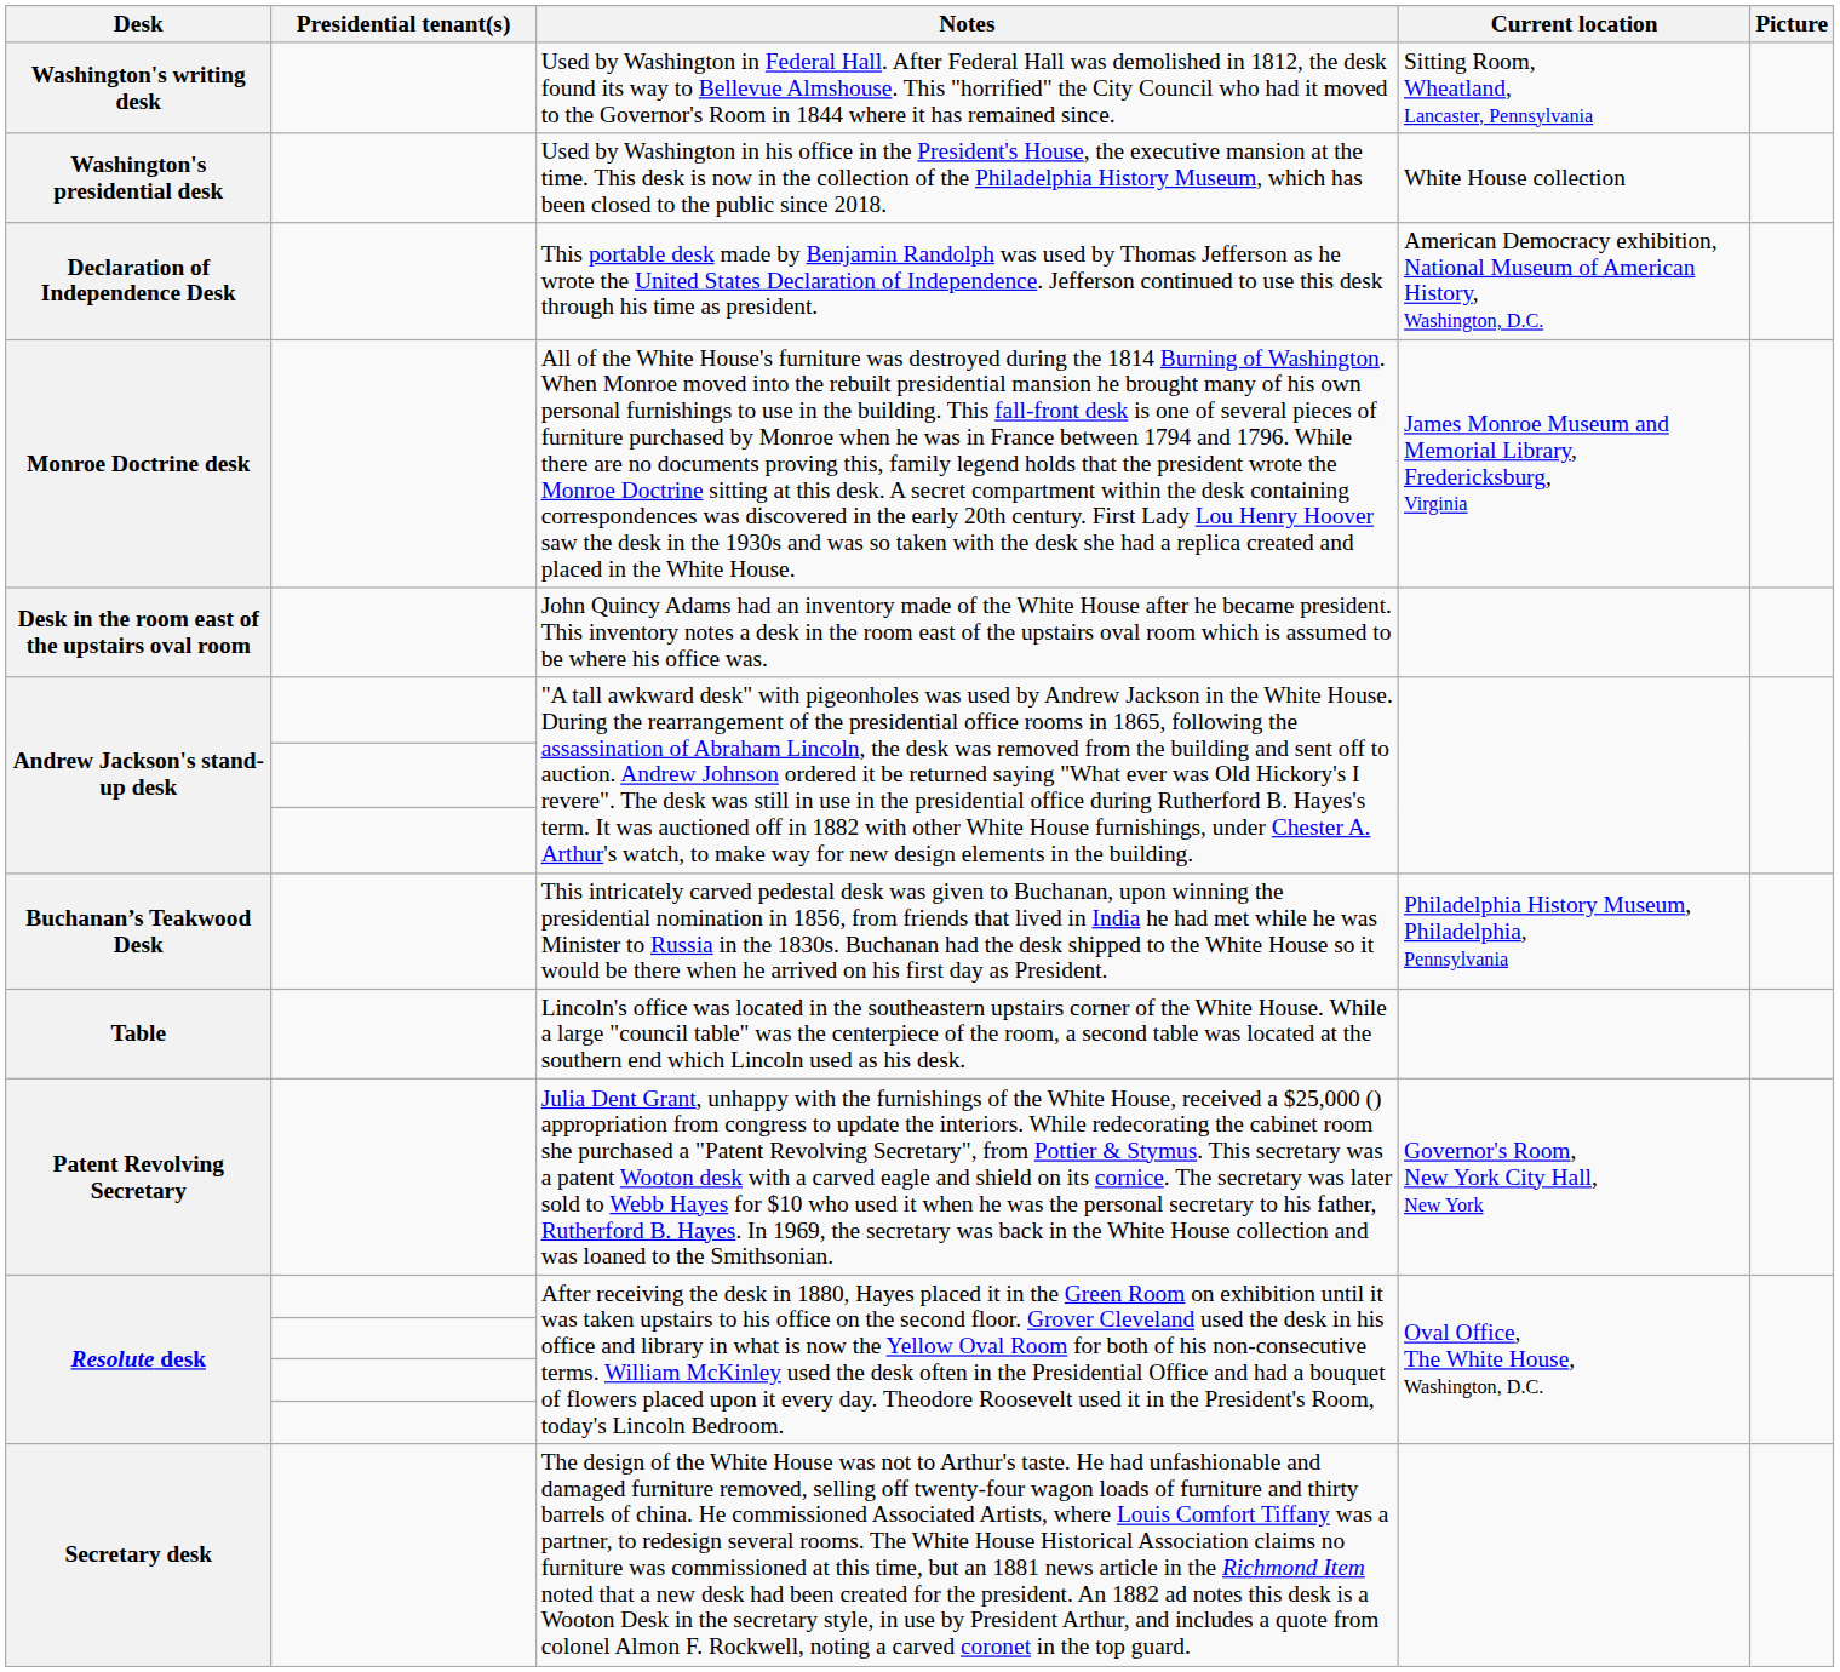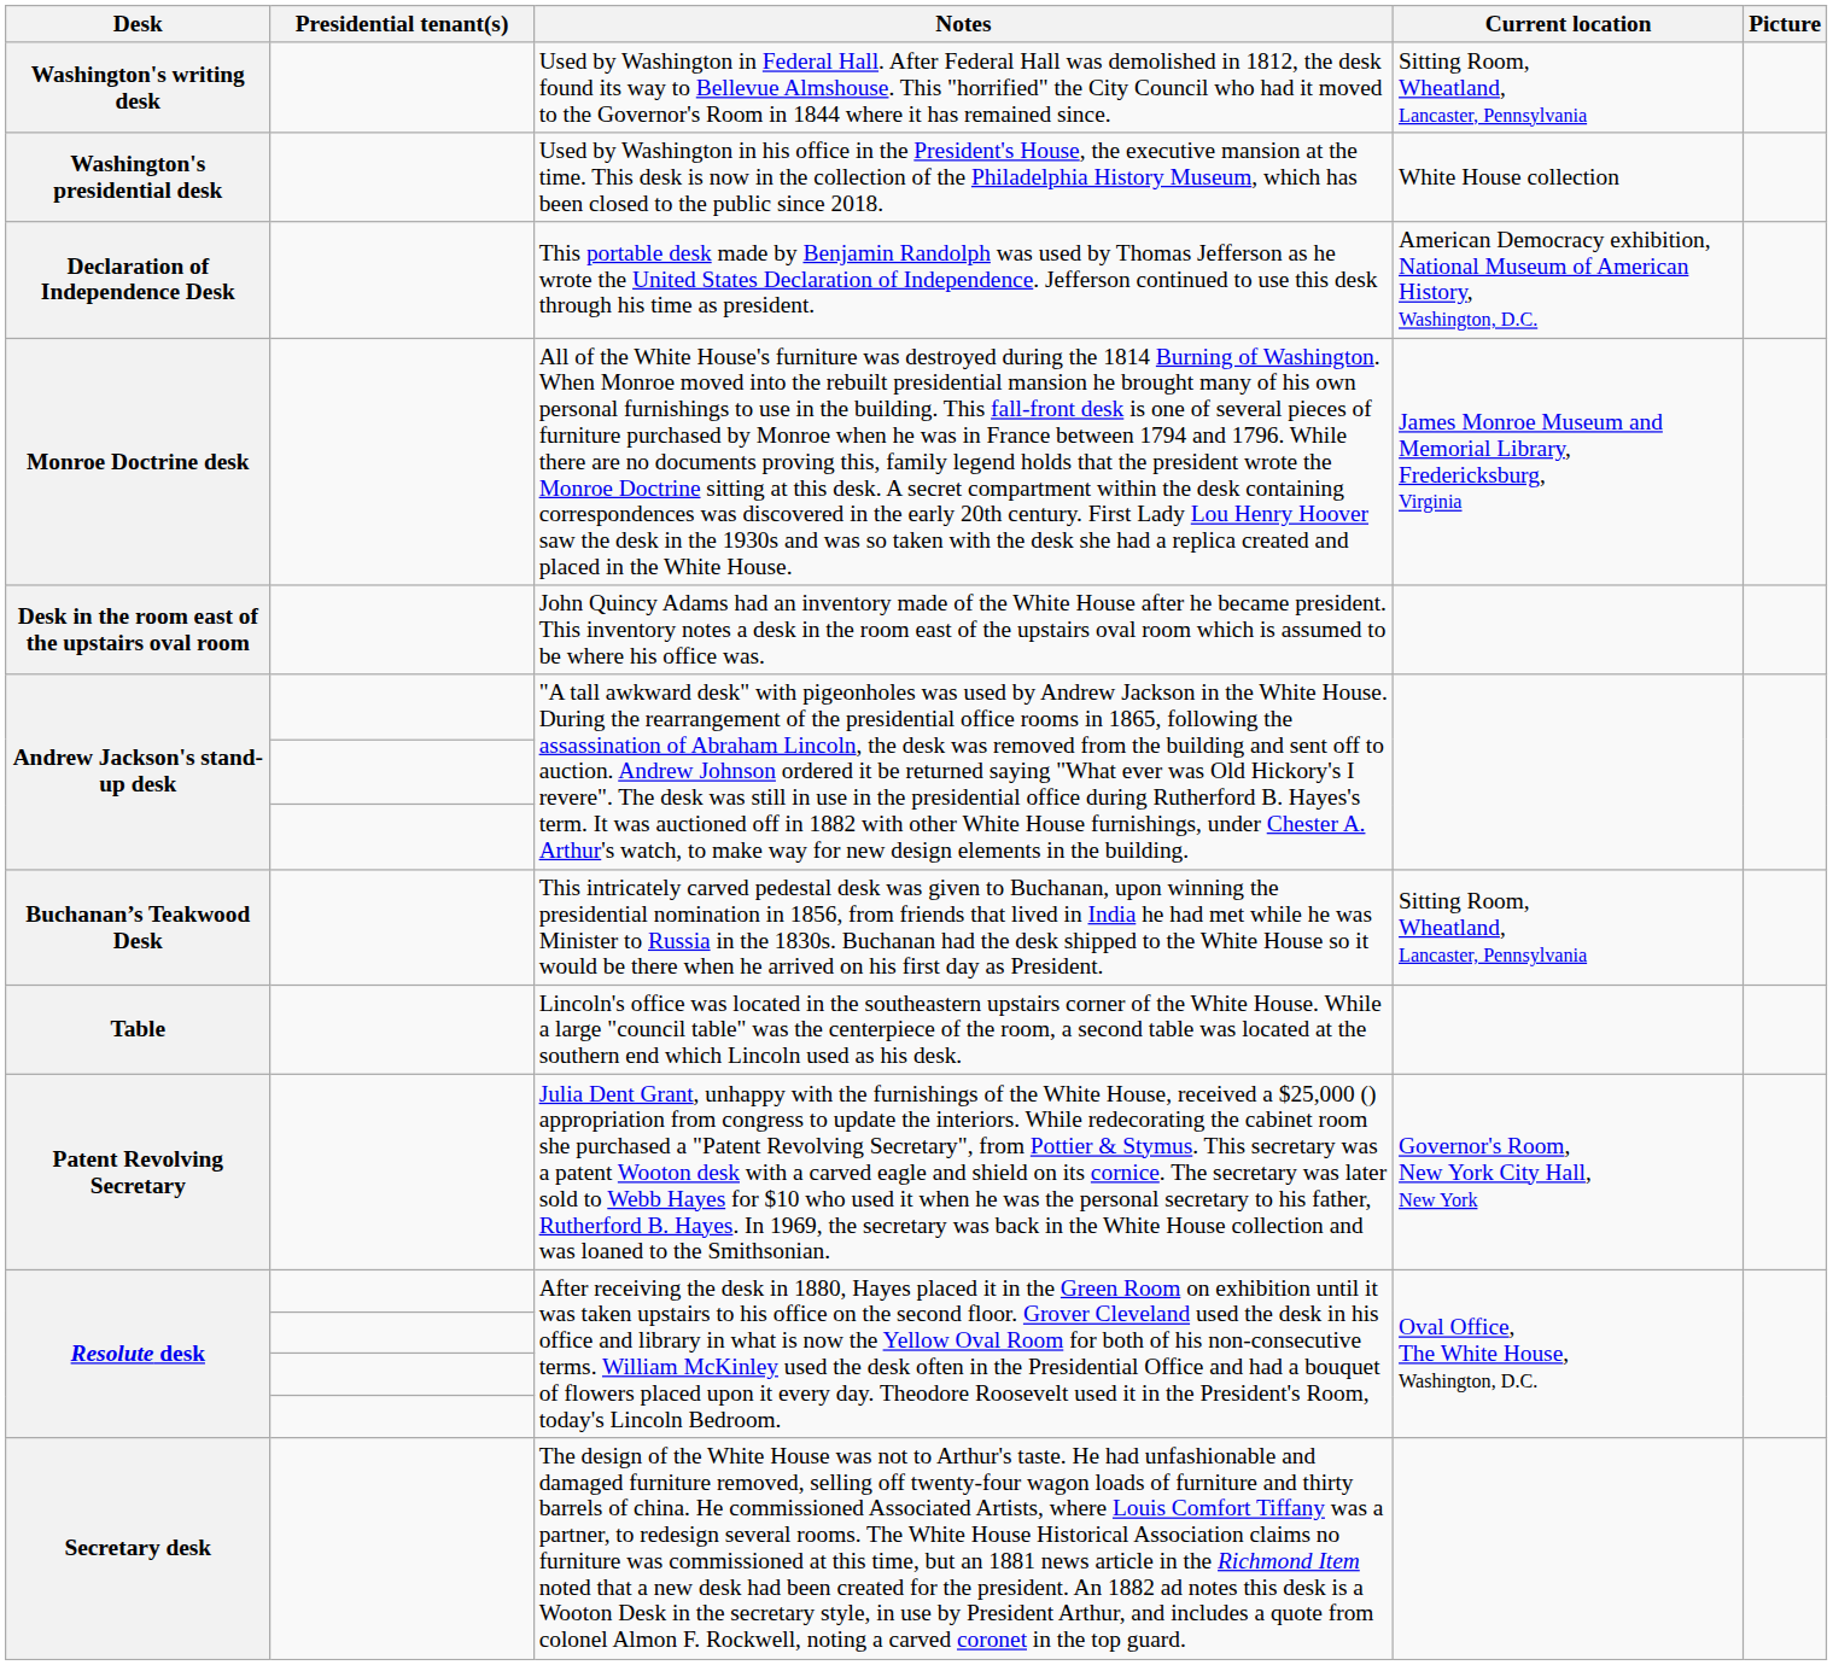 <table class="wikitable sortable">
 <tr>
 <th scope="col" width="15%">Desk</th>
 <th scope="col" width="15%" class="unsortable">Presidential tenant(s)</th>
 <th scope="col" width="50%" class="unsortable">Notes</th>
 <th scope="col" width="20%">Current location</th>
 <th scope="col" class="unsortable">Picture</th>
 </tr>
 <tr>
 <th scope="row">Washington's writing desk</th>
 <td></td>
 <td>Used by Washington in <a href='#'>Federal Hall</a>. After Federal Hall was demolished in 1812, the desk found its way to <a href='#'>Bellevue Almshouse</a>. This "horrified" the City Council who had it moved to the Governor's Room in 1844 where it has remained since.</td>
 <td>Sitting Room, <br><a href='#'>Wheatland</a>, <br><small><a href='#'>Lancaster, Pennsylvania</a></small></td>
 <td></td>
 </tr>
 <tr>
 <th scope="row">Washington's presidential desk</th>
 <td></td>
 <td>Used by Washington in his office in the <a href='#'>President's House</a>, the executive mansion at the time. This desk is now in the collection of the <a href='#'>Philadelphia History Museum</a>, which has been closed to the public since 2018.</td>
 <td>White House collection</td>
 <td></td>
 </tr>
 <tr>
 <th scope="row">Declaration of Independence Desk</th>
 <td></td>
 <td>This <a href='#'>portable desk</a> made by <a href='#'>Benjamin Randolph</a> was used by Thomas Jefferson as he wrote the <a href='#'>United States Declaration of Independence</a>. Jefferson continued to use this desk through his time as president.</td>
 <td>American Democracy exhibition, <br><a href='#'>National Museum of American History</a>, <br><small><a href='#'>Washington, D.C.</a></small></td>
 <td></td>
 </tr>
 <tr>
 <th scope="row">Monroe Doctrine desk</th>
 <td></td>
 <td>All of the White House's furniture was destroyed during the 1814 <a href='#'>Burning of Washington</a>. When Monroe moved into the rebuilt presidential mansion he brought many of his own personal furnishings to use in the building. This <a href='#'>fall-front desk</a> is one of several pieces of furniture purchased by Monroe when he was in France between 1794 and 1796. While there are no documents proving this, family legend holds that the president wrote the <a href='#'>Monroe Doctrine</a> sitting at this desk. A secret compartment within the desk containing correspondences was discovered in the early 20th century. First Lady <a href='#'>Lou Henry Hoover</a> saw the desk in the 1930s and was so taken with the desk she had a replica created and placed in the White House.</td>
 <td><a href='#'>James Monroe Museum and Memorial Library</a>, <br><a href='#'>Fredericksburg</a>, <br><small><a href='#'>Virginia</a></small></td>
 <td></td>
 </tr>
 <tr>
 <th scope="row">Desk in the room east of the upstairs oval room</th>
 <td></td>
 <td>John Quincy Adams had an inventory made of the White House after he became president. This inventory notes a desk in the room east of the upstairs oval room which is assumed to be where his office was.</td>
 <td></td>
 <td></td>
 </tr>
 <tr>
 <th scope="row" rowspan=3>Andrew Jackson's stand-up desk<br></th>
 <td></td>
 <td rowspan=3>"A tall awkward desk" with pigeonholes was used by Andrew Jackson in the White House. During the rearrangement of the presidential office rooms in 1865, following the <a href='#'>assassination of Abraham Lincoln</a>, the desk was removed from the building and sent off to auction. <a href='#'>Andrew Johnson</a> ordered it be returned saying "What ever was Old Hickory's I revere". The desk was still in use in the presidential office during Rutherford B. Hayes's term. It was auctioned off in 1882 with other White House furnishings, under <a href='#'>Chester A. Arthur</a>'s watch, to make way for new design elements in the building.</td>
 <td rowspan=3></td>
 <td rowspan=3></td>
 </tr>
 <tr>
 <td></td>
 </tr>
 <tr>
 <td></td>
 </tr>
 <tr>
 <th scope="row">Buchanan’s Teakwood Desk</th>
 <td></td>
 <td>This intricately carved pedestal desk was given to Buchanan, upon winning the presidential nomination in 1856, from friends that lived in <a href='#'>India</a> he had met while he was Minister to <a href='#'>Russia</a> in the 1830s. Buchanan had the desk shipped to the White House so it would be there when he arrived on his first day as President.</td>
-<td><a href='#'>Philadelphia History Museum</a>, <br><a href='#'>Philadelphia</a>, <br><small><a href='#'>Pennsylvania</a></small></td>
+<td>Sitting Room, <br><a href='#'>Wheatland</a>, <br><small><a href='#'>Lancaster, Pennsylvania</a></small></td>
 <td><br></td>
 </tr>
 <tr>
 <th scope="row">Table</th>
 <td></td>
 <td>Lincoln's office was located in the southeastern upstairs corner of the White House. While a large "council table" was the centerpiece of the room, a second table was located at the southern end which Lincoln used as his desk.</td>
 <td></td>
 <td></td>
 </tr>
 <tr>
 <th scope="row">Patent Revolving Secretary</th>
 <td></td>
 <td><a href='#'>Julia Dent Grant</a>, unhappy with the furnishings of the White House, received a $25,000 () appropriation from congress to update the interiors. While redecorating the cabinet room she purchased a "Patent Revolving Secretary", from <a href='#'>Pottier & Stymus</a>. This secretary was a patent <a href='#'>Wooton desk</a> with a carved eagle and shield on its <a href='#'>cornice</a>. The secretary was later sold to <a href='#'>Webb Hayes</a> for $10 who used it when he was the personal secretary to his father, <a href='#'>Rutherford B. Hayes</a>. In 1969, the secretary was back in the White House collection and was loaned to the Smithsonian.</td>
 <td><a href='#'>Governor's Room</a>, <br><a href='#'>New York City Hall</a>, <br><small><a href='#'>New York</a></small></td>
 <td></td>
 </tr>
 <tr>
 <th scope="row" rowspan=4><a href='#'><em>Resolute</em> desk</a></th>
 <td></td>
 <td rowspan=4>After receiving the desk in 1880, Hayes placed it in the <a href='#'>Green Room</a> on exhibition until it was taken upstairs to his office on the second floor. <a href='#'>Grover Cleveland</a> used the desk in his office and library in what is now the <a href='#'>Yellow Oval Room</a> for both of his non-consecutive terms. <a href='#'>William McKinley</a> used the desk often in the Presidential Office and had a bouquet of flowers placed upon it every day. Theodore Roosevelt used it in the President's Room, today's Lincoln Bedroom.</td>
 <td rowspan=4><a href='#'>Oval Office</a>, <br><a href='#'>The White House</a>, <br><small>Washington, D.C.</small></td>
 <td rowspan=4></td>
 </tr>
 <tr>
 <td></td>
 </tr>
 <tr>
 <td></td>
 </tr>
 <tr>
 <td></td>
 </tr>
 <tr>
 <th scope="row">Secretary desk</th>
 <td></td>
 <td>The design of the White House was not to Arthur's taste. He had unfashionable and damaged furniture removed, selling off twenty-four wagon loads of furniture and thirty barrels of china. He commissioned Associated Artists, where <a href='#'>Louis Comfort Tiffany</a> was a partner, to redesign several rooms. The White House Historical Association claims no furniture was commissioned at this time, but an 1881 news article in the <em><a href='#'>Richmond Item</a></em> noted that a new desk had been created for the president. An 1882 ad notes this desk is a Wooton Desk in the secretary style, in use by President Arthur, and includes a quote from colonel Almon F. Rockwell, noting a carved <a href='#'>coronet</a> in the top guard.</td>
 <td></td>
 <td></td>
 </tr>
 </table>
